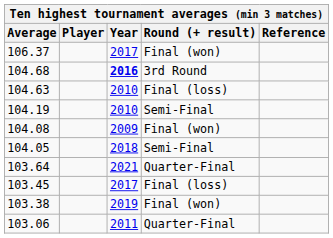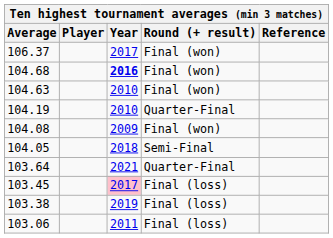 <table class="wikitable sortable">
 <tr>
 <th colspan=5>Ten highest tournament averages <small>(min 3 matches)</small></th>
 </tr>
 <tr>
 <th>Average</th>
 <th>Player</th>
 <th>Year</th>
 <th>Round (+ result)</th>
 <th>Reference</th>
 </tr>
 <tr>
 <td>106.37</td>
 <td></td>
 <td><a href='#'>2017</a></td>
 <td>Final (won)</td>
 <td></td>
 </tr>
 <tr>
 <td>104.68</td>
 <td></td>
 <td><strong><a href='#'>2016</a></strong></td>
-<td>3rd Round</td>
+<td>Final (won)</td>
 <td></td>
 </tr>
 <tr>
 <td>104.63</td>
 <td></td>
 <td><a href='#'>2010</a></td>
-<td>Final (loss)</td>
+<td>Final (won)</td>
 <td></td>
 </tr>
 <tr>
 <td>104.19</td>
 <td></td>
 <td><a href='#'>2010</a></td>
-<td>Semi-Final</td>
+<td>Quarter-Final</td>
 <td></td>
 </tr>
 <tr>
 <td>104.08</td>
 <td></td>
 <td><a href='#'>2009</a></td>
 <td>Final (won)</td>
 <td></td>
 </tr>
 <tr>
 <td>104.05</td>
 <td></td>
 <td><a href='#'>2018</a></td>
 <td>Semi-Final</td>
 <td></td>
 </tr>
 <tr>
 <td>103.64</td>
 <td></td>
 <td><a href='#'>2021</a></td>
 <td>Quarter-Final</td>
 <td></td>
 </tr>
 <tr>
 <td>103.45</td>
 <td></td>
-<td><a href='#'>2017</a></td>
+<td style="background: pink;"><a href='#'>2017</a></td>
 <td>Final (loss)</td>
 <td></td>
 </tr>
 <tr>
 <td>103.38</td>
 <td></td>
 <td><a href='#'>2019</a></td>
-<td>Final (won)</td>
+<td>Final (loss)</td>
 <td></td>
 </tr>
 <tr>
 <td>103.06</td>
 <td></td>
 <td><a href='#'>2011</a></td>
-<td>Quarter-Final</td>
+<td>Final (loss)</td>
 <td></td>
 </tr>
 </table>
